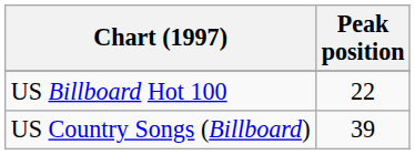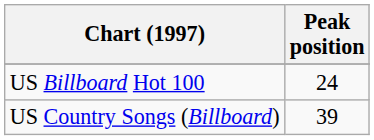 <table class="wikitable sortable">
 <tr>
 <th align="left">Chart (1997)</th>
 <th align="center">Peak<br>position</th>
 </tr>
 <tr>
 </tr>
 <tr>
 <td>US <em><a href='#'>Billboard</a></em> <a href='#'>Hot 100</a></td>
-<td align="center">22</td>
+<td align="center">24</td>
 </tr>
 <tr>
 <td>US <a href='#'>Country Songs</a> (<em><a href='#'>Billboard</a></em>)</td>
 <td align="center">39</td>
 </tr>
 </table>
